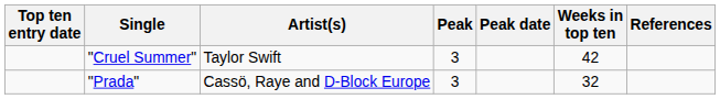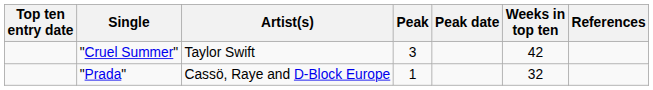 <table class="wikitable sortable">
 <tr>
 <th>Top ten<br>entry date</th>
 <th>Single</th>
 <th>Artist(s)</th>
 <th data-sort-type="number">Peak</th>
 <th>Peak date</th>
 <th data-sort-type="number">Weeks in<br>top ten</th>
 <th>References</th>
 </tr>
 <tr>
 <td></td>
 <td>"<a href='#'>Cruel Summer</a>"</td>
 <td>Taylor Swift</td>
 <td style="text-align:center;">3</td>
 <td></td>
 <td style="text-align:center;">42</td>
 <td></td>
 </tr>
 <tr>
 <td></td>
 <td>"<a href='#'>Prada</a>"</td>
 <td>Cassö, Raye and <a href='#'>D-Block Europe</a></td>
-<td style="text-align:center;">3</td>
+<td style="text-align:center;">1</td>
 <td></td>
 <td style="text-align:center;">32</td>
 <td></td>
 </tr>
 </table>
